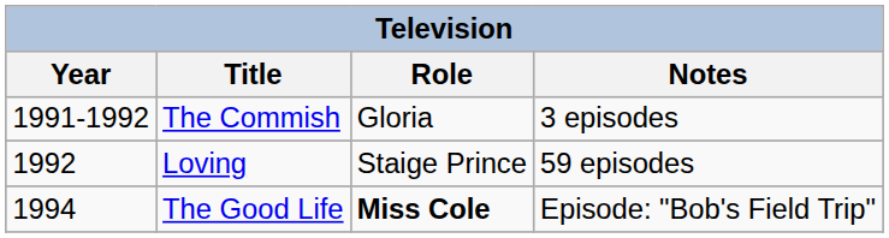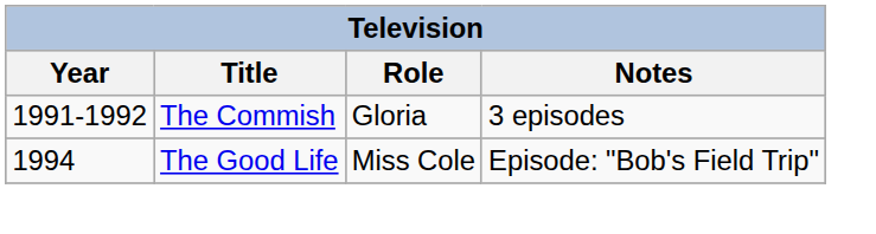 <table class="wikitable" style="font-size: 90%;">
 <tr>
 <th colspan="4" style="background: LightSteelBlue;">Television</th>
 </tr>
 <tr>
 <th>Year</th>
 <th>Title</th>
 <th>Role</th>
 <th>Notes</th>
 </tr>
 <tr>
 <td>1991-1992</td>
 <td><a href='#'>The Commish</a></td>
 <td>Gloria</td>
 <td>3 episodes</td>
 </tr>
 <tr>
-<td>1992</td>
-<td><a href='#'>Loving</a></td>
-<td>Staige Prince</td>
-<td>59 episodes</td>
-</tr>
-<tr>
 <td>1994</td>
 <td><a href='#'>The Good Life</a></td>
-<td><strong>Miss Cole</strong></td>
+<td>Miss Cole</td>
 <td>Episode: "Bob's Field Trip"</td>
 </tr>
 </table>
